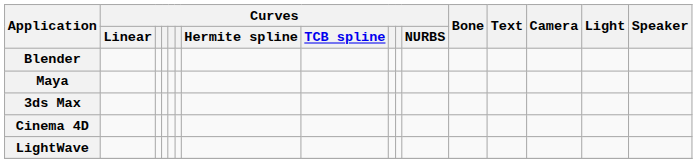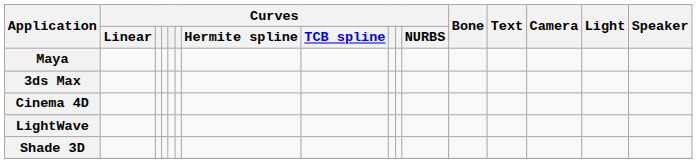 <table class="sortable sort-under wikitable" style="text-align: center; ">
 <tr>
 <th rowspan=2>Application</th>
 <th colspan=10>Curves</th>
 <th rowspan=2>Bone</th>
 <th rowspan=2>Text</th>
 <th rowspan=2>Camera</th>
 <th rowspan=2>Light</th>
 <th rowspan=2>Speaker</th>
 </tr>
 <tr>
 <th>Linear </th>
 <th></th>
 <th> </th>
 <th> </th>
 <th> </th>
 <th>Hermite spline </th>
 <th><a href='#'>TCB spline</a> </th>
 <th> </th>
 <th></th>
 <th>NURBS</th>
-</tr>
-<tr>
-<th>Blender</th>
-<td></td>
-<td></td>
-<td></td>
-<td></td>
-<td></td>
-<td></td>
-<td></td>
-<td></td>
-<td></td>
-<td></td>
-<td></td>
-<td></td>
-<td></td>
-<td></td>
-<td></td>
 </tr>
 <tr>
 <th>Maya</th>
 <td></td>
 <td></td>
 <td></td>
 <td></td>
 <td></td>
 <td></td>
 <td></td>
 <td></td>
 <td></td>
 <td></td>
 <td></td>
 <td></td>
 <td></td>
 <td></td>
 <td></td>
 </tr>
 <tr>
 <th>3ds Max</th>
 <td></td>
 <td></td>
 <td></td>
 <td></td>
 <td></td>
 <td></td>
 <td></td>
 <td></td>
 <td></td>
 <td></td>
 <td></td>
 <td></td>
 <td></td>
 <td></td>
 <td></td>
 </tr>
 <tr>
 <th>Cinema 4D </th>
 <td></td>
 <td></td>
 <td></td>
 <td></td>
 <td></td>
 <td></td>
 <td></td>
 <td></td>
 <td></td>
 <td></td>
 <td></td>
 <td></td>
 <td></td>
 <td></td>
 <td></td>
 </tr>
 <tr>
 <th>LightWave</th>
 <td></td>
 <td></td>
 <td></td>
 <td></td>
 <td></td>
 <td></td>
 <td></td>
 <td></td>
 <td></td>
 <td></td>
 <td></td>
 <td></td>
 <td></td>
 <td></td>
 <td></td>
 </tr>
 <tr>
+<th>Shade 3D</th>
+<td></td>
+<td></td>
+<td></td>
+<td></td>
+<td></td>
+<td></td>
+<td></td>
+<td></td>
+<td></td>
+<td></td>
+<td></td>
+<td></td>
+<td></td>
+<td></td>
+<td></td>
+</tr>
+<tr>
 </tr>
 </table>
